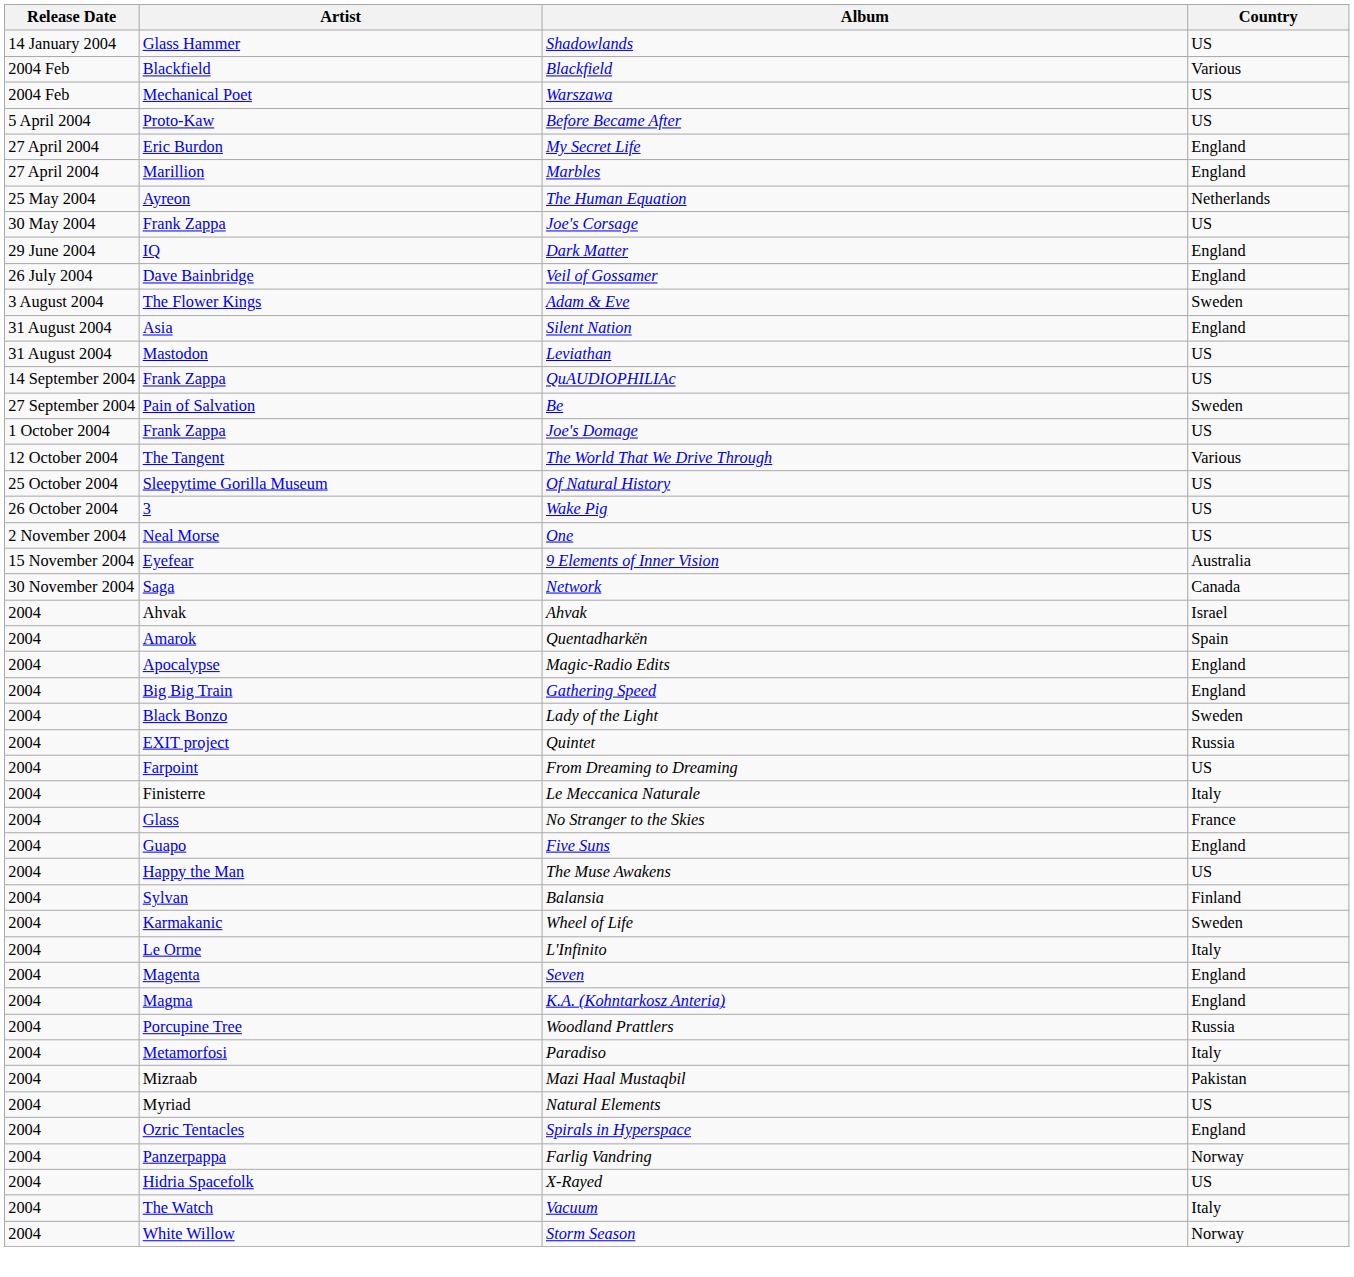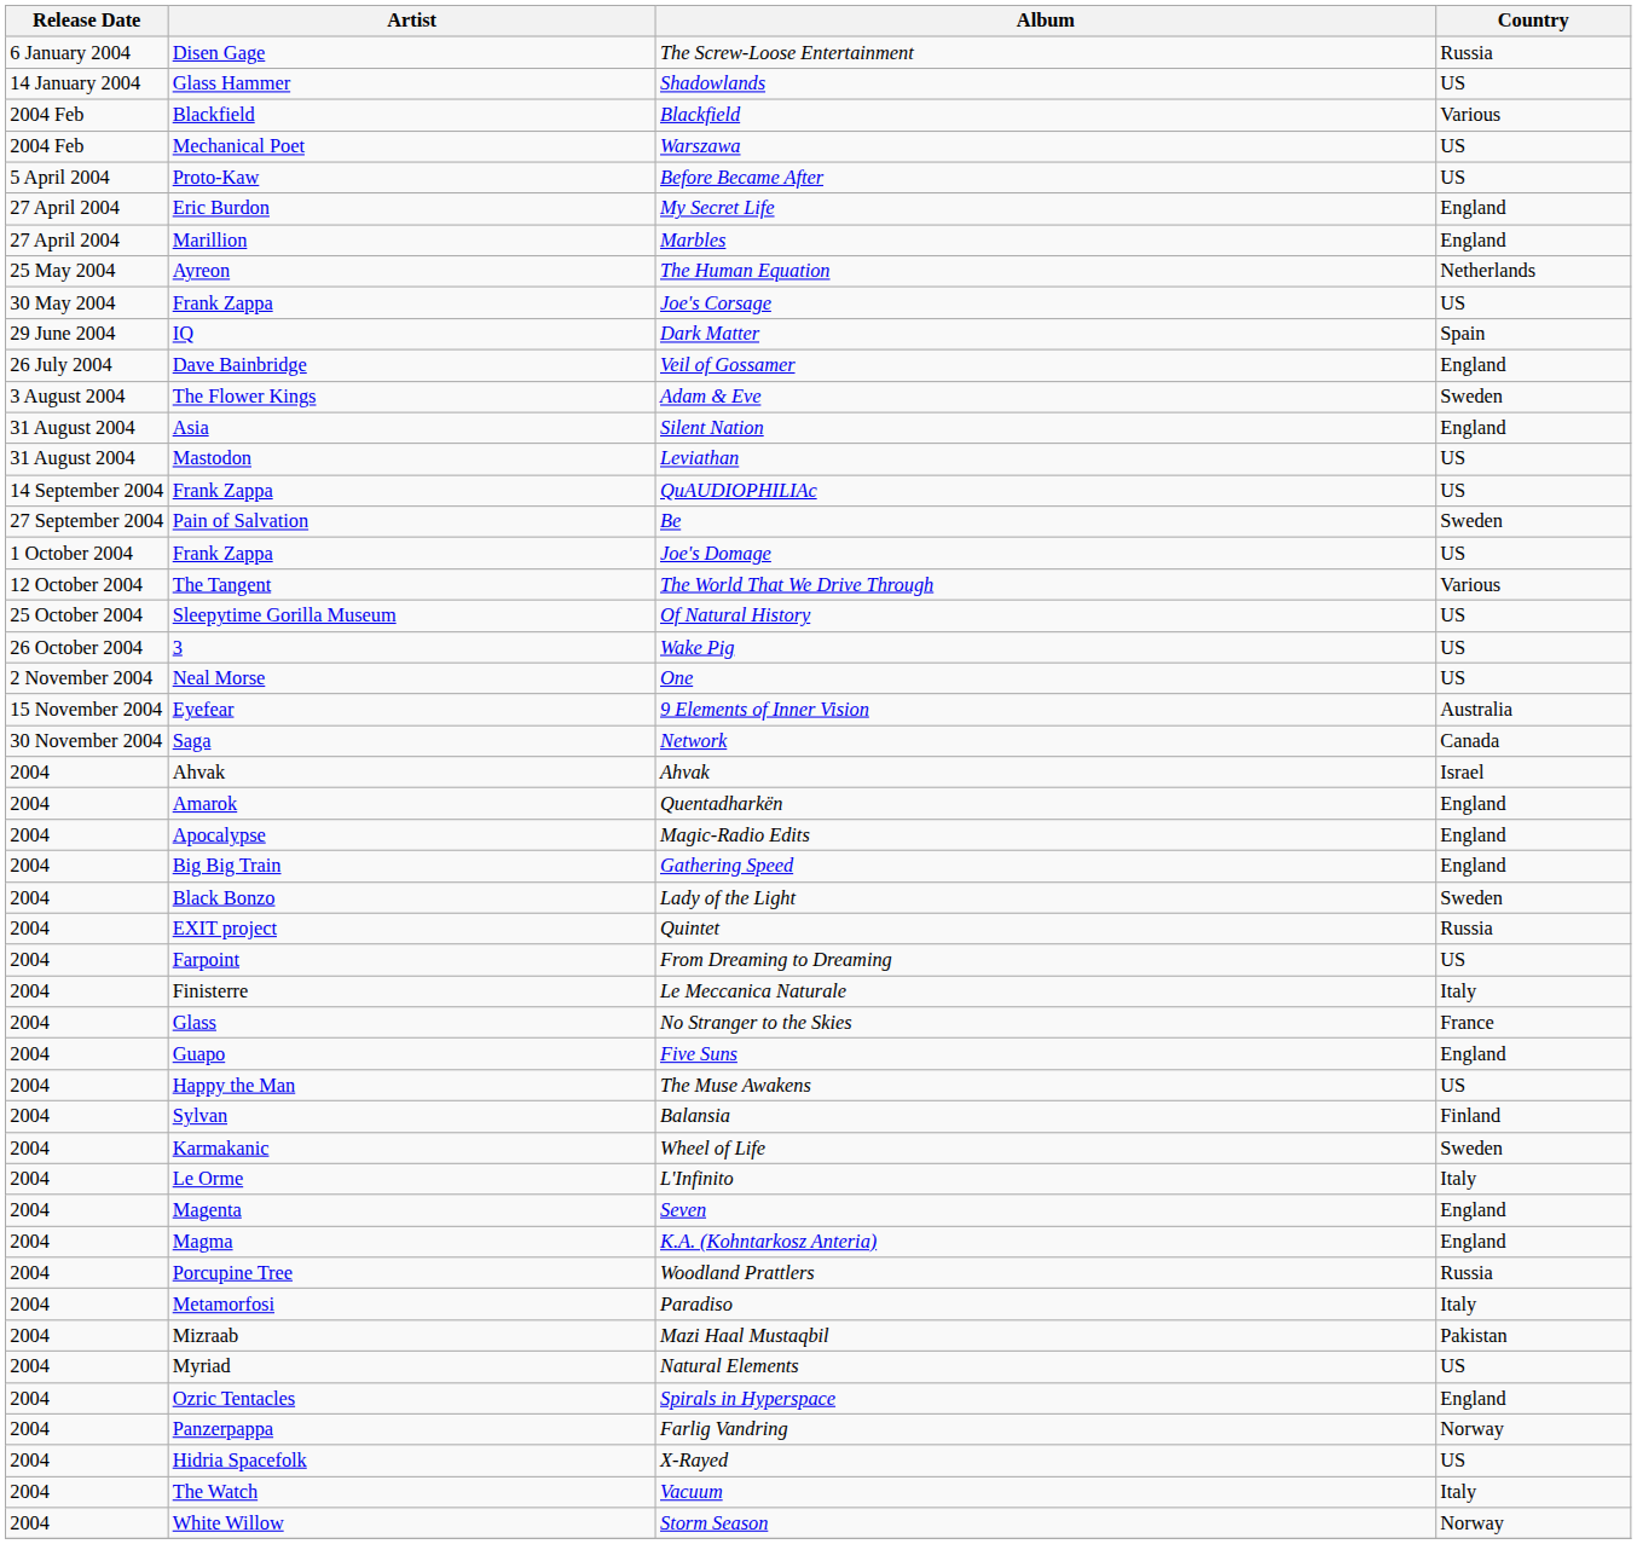 <table class="wikitable">
 <tr>
 <th align=center width="10%">Release Date</th>
 <th align=center width="30%">Artist</th>
 <th align=center width="48%">Album</th>
 <th align=center width="12%">Country</th>
+</tr>
+<tr>
+<td>6 January 2004</td>
+<td><a href='#'>Disen Gage</a></td>
+<td><em>The Screw-Loose Entertainment </em></td>
+<td>Russia</td>
 </tr>
 <tr>
 <td>14 January 2004</td>
 <td><a href='#'>Glass Hammer</a></td>
 <td><em><a href='#'>Shadowlands</a></em></td>
 <td>US</td>
 </tr>
 <tr>
 <td>2004 Feb</td>
 <td><a href='#'>Blackfield</a></td>
 <td><em><a href='#'>Blackfield</a></em></td>
 <td>Various</td>
 </tr>
 <tr>
 <td>2004 Feb</td>
 <td><a href='#'>Mechanical Poet</a></td>
 <td><em><a href='#'>Warszawa</a></em></td>
 <td>US</td>
 </tr>
 <tr>
 <td>5 April 2004</td>
 <td><a href='#'>Proto-Kaw</a></td>
 <td><em><a href='#'>Before Became After</a></em></td>
 <td>US</td>
 </tr>
 <tr>
 <td>27 April 2004</td>
 <td><a href='#'>Eric Burdon</a></td>
 <td><em><a href='#'>My Secret Life</a></em></td>
 <td>England</td>
 </tr>
 <tr>
 <td>27 April 2004</td>
 <td><a href='#'>Marillion</a></td>
 <td><em><a href='#'>Marbles</a></em></td>
 <td>England</td>
 </tr>
 <tr>
 <td>25 May 2004</td>
 <td><a href='#'>Ayreon</a></td>
 <td><em><a href='#'>The Human Equation</a></em></td>
 <td>Netherlands</td>
 </tr>
 <tr>
 <td>30 May 2004</td>
 <td><a href='#'>Frank Zappa</a></td>
 <td><em><a href='#'>Joe's Corsage</a></em></td>
 <td>US</td>
 </tr>
 <tr>
 <td>29 June 2004</td>
 <td><a href='#'>IQ</a></td>
 <td><em><a href='#'>Dark Matter</a></em></td>
-<td>England</td>
+<td>Spain</td>
 </tr>
 <tr>
 <td>26 July 2004</td>
 <td><a href='#'>Dave Bainbridge</a></td>
 <td><em><a href='#'>Veil of Gossamer</a></em></td>
 <td>England</td>
 </tr>
 <tr>
 <td>3 August 2004</td>
 <td><a href='#'>The Flower Kings</a></td>
 <td><em><a href='#'>Adam & Eve</a></em></td>
 <td>Sweden</td>
 </tr>
 <tr>
 <td>31 August 2004</td>
 <td><a href='#'>Asia</a></td>
 <td><em><a href='#'>Silent Nation</a></em></td>
 <td>England</td>
 </tr>
 <tr>
 <td>31 August 2004</td>
 <td><a href='#'>Mastodon</a></td>
 <td><em><a href='#'>Leviathan</a></em></td>
 <td>US</td>
 </tr>
 <tr>
 <td>14 September 2004</td>
 <td><a href='#'>Frank Zappa</a></td>
 <td><em><a href='#'>QuAUDIOPHILIAc</a></em></td>
 <td>US</td>
 </tr>
 <tr>
 <td>27 September 2004</td>
 <td><a href='#'>Pain of Salvation</a></td>
 <td><em><a href='#'>Be</a></em></td>
 <td>Sweden</td>
 </tr>
 <tr>
 <td>1 October 2004</td>
 <td><a href='#'>Frank Zappa</a></td>
 <td><em><a href='#'>Joe's Domage</a></em></td>
 <td>US</td>
 </tr>
 <tr>
 <td>12 October 2004</td>
 <td><a href='#'>The Tangent</a></td>
 <td><em><a href='#'>The World That We Drive Through</a></em></td>
 <td>Various</td>
 </tr>
 <tr>
 <td>25 October 2004</td>
 <td><a href='#'>Sleepytime Gorilla Museum</a></td>
 <td><em><a href='#'>Of Natural History</a></em></td>
 <td>US</td>
 </tr>
 <tr>
 <td>26 October 2004</td>
 <td><a href='#'>3</a></td>
 <td><em><a href='#'>Wake Pig</a></em></td>
 <td>US</td>
 </tr>
 <tr>
 <td>2 November 2004</td>
 <td><a href='#'>Neal Morse</a></td>
 <td><em><a href='#'>One</a></em></td>
 <td>US</td>
 </tr>
 <tr>
 <td>15 November 2004</td>
 <td><a href='#'>Eyefear</a></td>
 <td><em><a href='#'>9 Elements of Inner Vision</a></em></td>
 <td>Australia</td>
 </tr>
 <tr>
 <td>30 November 2004</td>
 <td><a href='#'>Saga</a></td>
 <td><em><a href='#'>Network</a></em></td>
 <td>Canada</td>
 </tr>
 <tr>
 <td>2004</td>
 <td>Ahvak</td>
 <td><em>Ahvak</em></td>
 <td>Israel</td>
 </tr>
 <tr>
 <td>2004</td>
 <td><a href='#'>Amarok</a></td>
 <td><em>Quentadharkën</em></td>
-<td>Spain</td>
+<td>England</td>
 </tr>
 <tr>
 <td>2004</td>
 <td><a href='#'>Apocalypse</a></td>
 <td><em>Magic-Radio Edits</em></td>
 <td>England</td>
 </tr>
 <tr>
 <td>2004</td>
 <td><a href='#'>Big Big Train</a></td>
 <td><em><a href='#'>Gathering Speed</a></em></td>
 <td>England</td>
 </tr>
 <tr>
 <td>2004</td>
 <td><a href='#'>Black Bonzo</a></td>
 <td><em>Lady of the Light</em></td>
 <td>Sweden</td>
 </tr>
 <tr>
 <td>2004</td>
 <td><a href='#'>EXIT project</a></td>
 <td><em>Quintet</em></td>
 <td>Russia</td>
 </tr>
 <tr>
 <td>2004</td>
 <td><a href='#'>Farpoint</a></td>
 <td><em>From Dreaming to Dreaming</em></td>
 <td>US</td>
 </tr>
 <tr>
 <td>2004</td>
 <td>Finisterre</td>
 <td><em>Le Meccanica Naturale</em></td>
 <td>Italy</td>
 </tr>
 <tr>
 <td>2004</td>
 <td><a href='#'>Glass</a></td>
 <td><em>No Stranger to the Skies</em></td>
 <td>France</td>
 </tr>
 <tr>
 <td>2004</td>
 <td><a href='#'>Guapo</a></td>
 <td><em><a href='#'>Five Suns</a></em></td>
 <td>England</td>
 </tr>
 <tr>
 <td>2004</td>
 <td><a href='#'>Happy the Man</a></td>
 <td><em>The Muse Awakens</em></td>
 <td>US</td>
 </tr>
 <tr>
 <td>2004</td>
 <td><a href='#'>Sylvan</a></td>
 <td><em>Balansia</em></td>
 <td>Finland</td>
 </tr>
 <tr>
 <td>2004</td>
 <td><a href='#'>Karmakanic</a></td>
 <td><em>Wheel of Life</em></td>
 <td>Sweden</td>
 </tr>
 <tr>
 <td>2004</td>
 <td><a href='#'>Le Orme</a></td>
 <td><em>L'Infinito</em></td>
 <td>Italy</td>
 </tr>
 <tr>
 <td>2004</td>
 <td><a href='#'>Magenta</a></td>
 <td><em><a href='#'>Seven</a></em></td>
 <td>England</td>
 </tr>
 <tr>
 <td>2004</td>
 <td><a href='#'>Magma</a></td>
 <td><em><a href='#'>K.A. (Kohntarkosz Anteria)</a></em></td>
 <td>England</td>
 </tr>
 <tr>
 <td>2004</td>
 <td><a href='#'>Porcupine Tree</a></td>
 <td><em>Woodland Prattlers</em></td>
 <td>Russia</td>
 </tr>
 <tr>
 <td>2004</td>
 <td><a href='#'>Metamorfosi</a></td>
 <td><em>Paradiso</em></td>
 <td>Italy</td>
 </tr>
 <tr>
 <td>2004</td>
 <td>Mizraab</td>
 <td><em>Mazi Haal Mustaqbil</em></td>
 <td>Pakistan</td>
 </tr>
 <tr>
 <td>2004</td>
 <td>Myriad</td>
 <td><em>Natural Elements</em></td>
 <td>US</td>
 </tr>
 <tr>
 <td>2004</td>
 <td><a href='#'>Ozric Tentacles</a></td>
 <td><em><a href='#'>Spirals in Hyperspace</a></em></td>
 <td>England</td>
 </tr>
 <tr>
 <td>2004</td>
 <td><a href='#'>Panzerpappa</a></td>
 <td><em>Farlig Vandring</em></td>
 <td>Norway</td>
 </tr>
 <tr>
 <td>2004</td>
 <td><a href='#'>Hidria Spacefolk</a></td>
 <td><em>X-Rayed</em></td>
 <td>US</td>
 </tr>
 <tr>
 <td>2004</td>
 <td><a href='#'>The Watch</a></td>
 <td><em><a href='#'>Vacuum</a></em></td>
 <td>Italy</td>
 </tr>
 <tr>
 <td>2004</td>
 <td><a href='#'>White Willow</a></td>
 <td><em><a href='#'>Storm Season</a></em></td>
 <td>Norway</td>
 </tr>
 <tr>
 </tr>
 </table>
